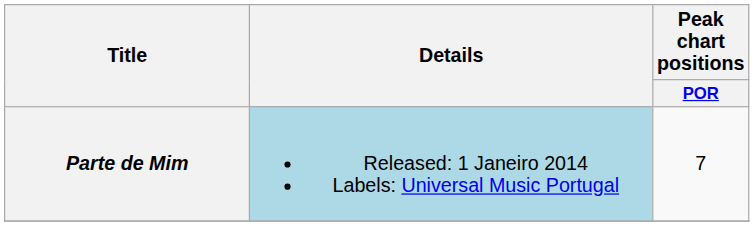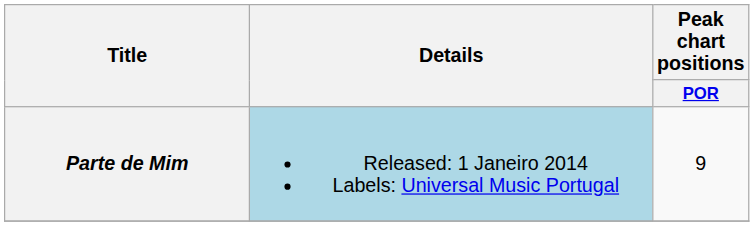 <table class="wikitable plainrowheaders" style="text-align:center;">
 <tr>
 <th rowspan="2" scope="col" style="width:12em;">Title</th>
 <th rowspan="2" scope="col" style="width:20em;">Details</th>
 <th colspan="1" scope="col">Peak chart positions</th>
 </tr>
 <tr>
 <th scope="col" style="width:3em;font-size:85%;"><a href='#'>POR</a><br></th>
 </tr>
 <tr>
 <th scope="row"><em>Parte de Mim</em></th>
 <td style="background: lightblue;"><br><ul><li>Released: 1 Janeiro 2014</li><li>Labels: <a href='#'>Universal Music Portugal</a></li></ul></td>
-<td>7</td>
+<td>9</td>
 </tr>
 <tr>
 </tr>
 </table>
